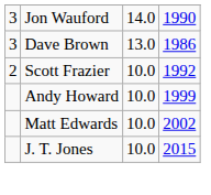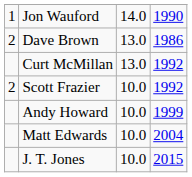 <table class="wikitable">
 <tr>
 </tr>
 <tr>
-<td>3</td>
+<td>1</td>
 <td>Jon Wauford</td>
 <td>14.0</td>
 <td><a href='#'>1990</a></td>
 </tr>
 <tr>
-<td>3</td>
+<td>2</td>
 <td>Dave Brown</td>
 <td>13.0</td>
 <td><a href='#'>1986</a></td>
+</tr>
+<tr>
+<td></td>
+<td>Curt McMillan</td>
+<td>13.0</td>
+<td><a href='#'>1992</a></td>
 </tr>
 <tr>
 <td>2</td>
 <td>Scott Frazier</td>
 <td>10.0</td>
 <td><a href='#'>1992</a></td>
 </tr>
 <tr>
 <td></td>
 <td>Andy Howard</td>
 <td>10.0</td>
 <td><a href='#'>1999</a></td>
 </tr>
 <tr>
 <td></td>
 <td>Matt Edwards</td>
 <td>10.0</td>
-<td><a href='#'>2002</a></td>
+<td><a href='#'>2004</a></td>
 </tr>
 <tr>
 <td></td>
 <td>J. T. Jones</td>
 <td>10.0</td>
 <td><a href='#'>2015</a></td>
 </tr>
 </table>
